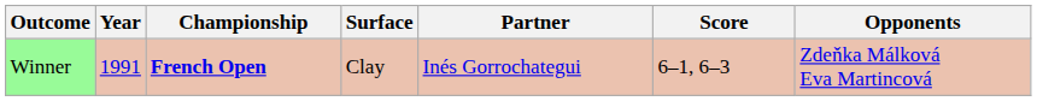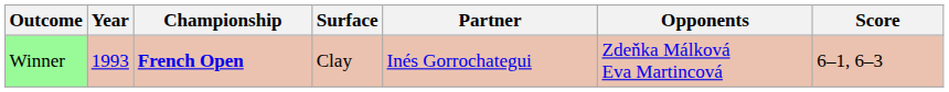 <table class="sortable wikitable" style=font-size:97%>
 <tr>
 <th>Outcome</th>
 <th>Year</th>
 <th width=140>Championship</th>
 <th>Surface</th>
 <th width=170>Partner</th>
+<th width=170>Opponents</th>
 <th width=100>Score</th>
-<th width=170>Opponents</th>
 </tr>
 <tr style="background:#ebc2af;">
 <td style="background:#98fb98;">Winner</td>
-<td><a href='#'>1991</a></td>
+<td><a href='#'>1993</a></td>
 <td><strong><a href='#'>French Open</a></strong></td>
 <td>Clay</td>
 <td> <a href='#'>Inés Gorrochategui</a></td>
+<td> <a href='#'>Zdeňka Málková</a> <br>  <a href='#'>Eva Martincová</a></td>
 <td>6–1, 6–3</td>
-<td> <a href='#'>Zdeňka Málková</a> <br>  <a href='#'>Eva Martincová</a></td>
 </tr>
 </table>
